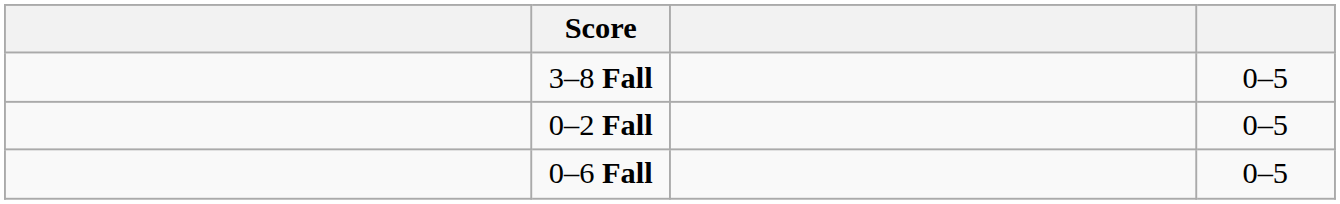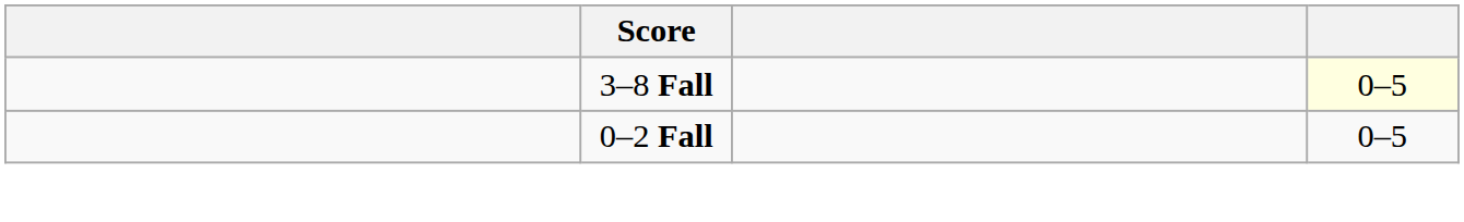 <table class="wikitable" style="text-align: center; ">
 <tr>
 <th align="right" width="270"></th>
 <th width="65">Score</th>
 <th align="left" width="270"></th>
 <th width="65"></th>
 </tr>
 <tr>
 <td align="left"></td>
 <td>3–8 <strong>Fall</strong></td>
 <td align="left"><strong></strong></td>
-<td>0–5 <strong></strong></td>
+<td style="background: lightyellow;">0–5 <strong></strong></td>
 </tr>
 <tr>
 <td align="left"></td>
 <td>0–2 <strong>Fall</strong></td>
 <td align="left"><strong></strong></td>
 <td>0–5 <strong></strong></td>
 </tr>
-<tr>
-<td align="left"></td>
-<td>0–6 <strong>Fall</strong></td>
-<td align="left"><strong></strong></td>
-<td>0–5 <strong></strong></td>
-</tr>
 </table>
